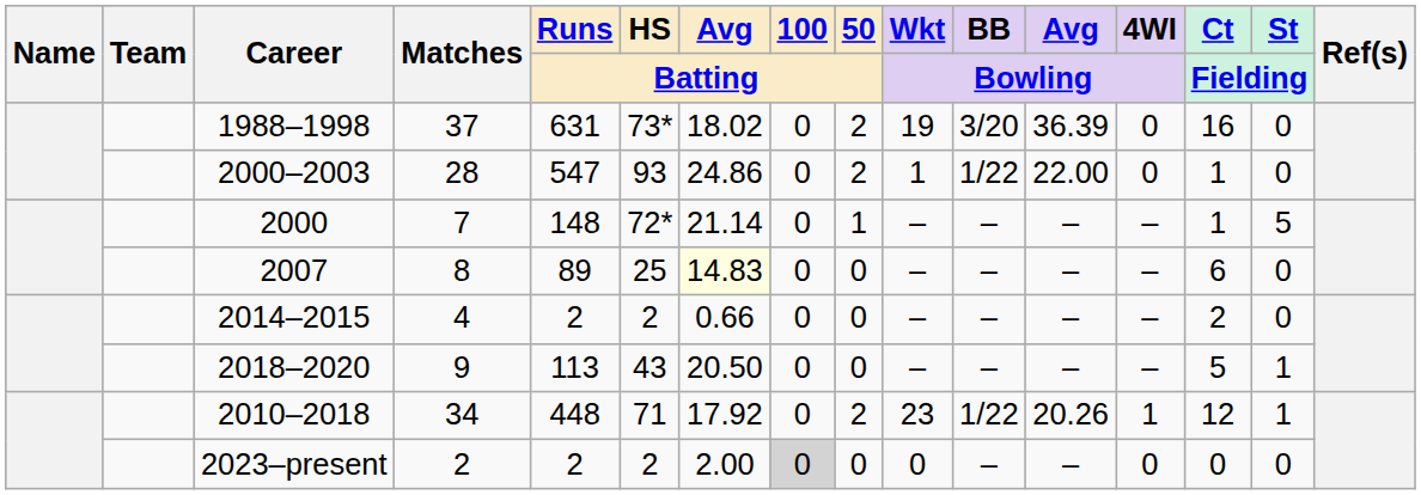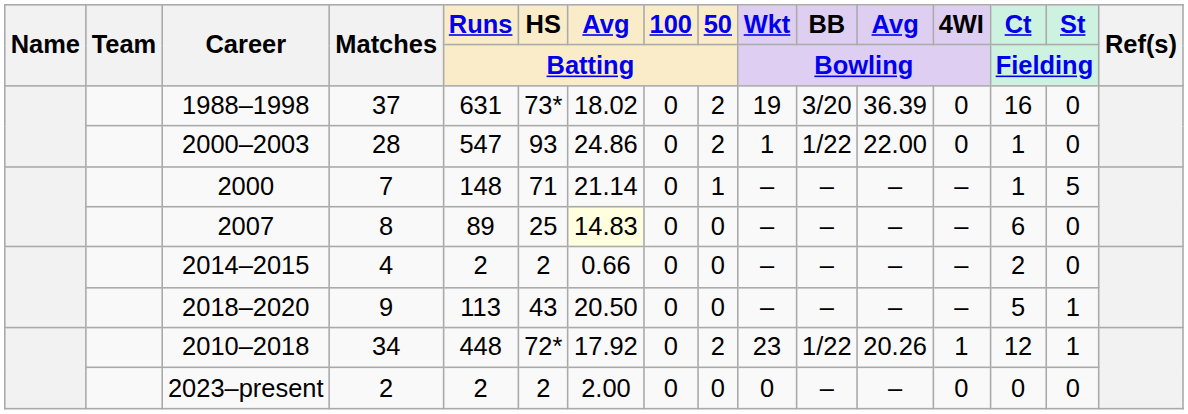 <table class="wikitable" style="text-align:center;">
 <tr>
 <th scope="col" rowspan="2">Name</th>
 <th scope="col" rowspan="2">Team</th>
 <th scope="col" rowspan="2">Career</th>
 <th scope="col" rowspan="2">Matches</th>
 <th scope="col" style="background:#faecc8"><a href='#'>Runs</a></th>
 <th scope="col" style="background:#faecc8">HS</th>
 <th scope="col" style="background:#faecc8"><a href='#'>Avg</a></th>
 <th scope="col" style="background:#faecc8"><a href='#'>100</a></th>
 <th scope="col" style="background:#faecc8"><a href='#'>50</a></th>
 <th scope="col" style="background:#ddcef2"><a href='#'>Wkt</a></th>
 <th scope="col" style="background:#ddcef2">BB</th>
 <th scope="col" style="background:#ddcef2"><a href='#'>Avg</a></th>
 <th scope="col" style="background:#ddcef2">4WI</th>
 <th scope="col" style="background:#cef2e0"><a href='#'>Ct</a></th>
 <th scope="col" style="background:#cef2e0"><a href='#'>St</a></th>
 <th scope="col" rowspan="2">Ref(s)</th>
 </tr>
 <tr class="unsortable">
 <th scope="col" colspan=5 style="background:#faecc8"><a href='#'>Batting</a></th>
 <th scope="col" colspan=4 style="background:#ddcef2"><a href='#'>Bowling</a></th>
 <th scope="col" colspan=2 style="background:#cef2e0"><a href='#'>Fielding</a></th>
 </tr>
 <tr>
 <th scope="row" rowspan="2"></th>
 <td></td>
 <td>1988–1998</td>
 <td>37</td>
 <td>631</td>
 <td>73*</td>
 <td>18.02</td>
 <td>0</td>
 <td>2</td>
 <td>19</td>
 <td>3/20</td>
 <td>36.39</td>
 <td>0</td>
 <td>16</td>
 <td>0</td>
 <th rowspan="2"></th>
 </tr>
 <tr>
 <td></td>
 <td>2000–2003</td>
 <td>28</td>
 <td>547</td>
 <td>93</td>
 <td>24.86</td>
 <td>0</td>
 <td>2</td>
 <td>1</td>
 <td>1/22</td>
 <td>22.00</td>
 <td>0</td>
 <td>1</td>
 <td>0</td>
 </tr>
 <tr>
 <th scope="row" rowspan="2"></th>
 <td></td>
 <td>2000</td>
 <td>7</td>
 <td>148</td>
-<td>72*</td>
+<td>71</td>
 <td>21.14</td>
 <td>0</td>
 <td>1</td>
 <td>–</td>
 <td>–</td>
 <td>–</td>
 <td>–</td>
 <td>1</td>
 <td>5</td>
 <th rowspan="2"></th>
 </tr>
 <tr>
 <td></td>
 <td>2007</td>
 <td>8</td>
 <td>89</td>
 <td>25</td>
 <td style="background: lightyellow;">14.83</td>
 <td>0</td>
 <td>0</td>
 <td>–</td>
 <td>–</td>
 <td>–</td>
 <td>–</td>
 <td>6</td>
 <td>0</td>
 </tr>
 <tr>
 <th scope="row" rowspan="2"></th>
 <td></td>
 <td>2014–2015</td>
 <td>4</td>
 <td>2</td>
 <td>2</td>
 <td>0.66</td>
 <td>0</td>
 <td>0</td>
 <td>–</td>
 <td>–</td>
 <td>–</td>
 <td>–</td>
 <td>2</td>
 <td>0</td>
 <th rowspan="2"></th>
 </tr>
 <tr>
 <td></td>
 <td>2018–2020</td>
 <td>9</td>
 <td>113</td>
 <td>43</td>
 <td>20.50</td>
 <td>0</td>
 <td>0</td>
 <td>–</td>
 <td>–</td>
 <td>–</td>
 <td>–</td>
 <td>5</td>
 <td>1</td>
 </tr>
 <tr>
 <th scope="row" rowspan="2"></th>
 <td></td>
 <td>2010–2018</td>
 <td>34</td>
 <td>448</td>
-<td>71</td>
+<td>72*</td>
 <td>17.92</td>
 <td>0</td>
 <td>2</td>
 <td>23</td>
 <td>1/22</td>
 <td>20.26</td>
 <td>1</td>
 <td>12</td>
 <td>1</td>
 <th rowspan="2"></th>
 </tr>
 <tr>
 <td></td>
 <td>2023–present</td>
 <td>2</td>
 <td>2</td>
 <td>2</td>
 <td>2.00</td>
-<td style="background: lightgrey;">0</td>
+<td>0</td>
 <td>0</td>
 <td>0</td>
 <td>–</td>
 <td>–</td>
 <td>0</td>
 <td>0</td>
 <td>0</td>
 </tr>
 </table>
